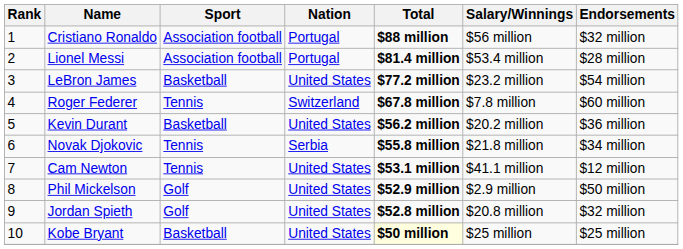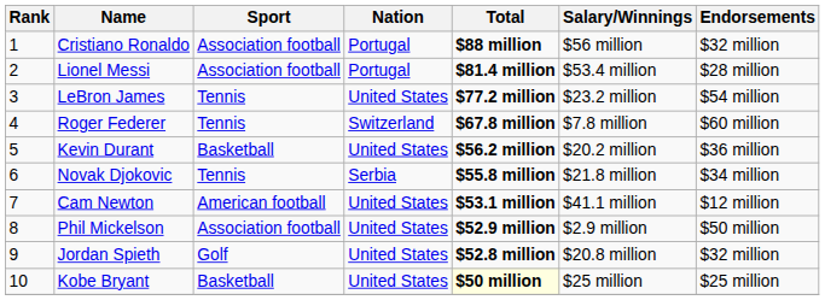 <table class="wikitable sortable" border="1">
 <tr>
 <th scope="col">Rank</th>
 <th scope="col">Name</th>
 <th scope="col">Sport</th>
 <th scope="col">Nation</th>
 <th scope="col">Total</th>
 <th scope="col">Salary/Winnings</th>
 <th scope="col">Endorsements</th>
 </tr>
 <tr>
 <td>1</td>
 <td><a href='#'>Cristiano Ronaldo</a></td>
 <td><a href='#'>Association football</a></td>
 <td> <a href='#'>Portugal</a></td>
 <td><strong>$88 million</strong></td>
 <td>$56 million</td>
 <td>$32 million</td>
 </tr>
 <tr>
 <td>2</td>
 <td><a href='#'>Lionel Messi</a></td>
 <td><a href='#'>Association football</a></td>
 <td> <a href='#'>Portugal</a></td>
 <td><strong>$81.4 million</strong></td>
 <td>$53.4 million</td>
 <td>$28 million</td>
 </tr>
 <tr>
 <td>3</td>
 <td><a href='#'>LeBron James</a></td>
-<td><a href='#'>Basketball</a></td>
+<td><a href='#'>Tennis</a></td>
 <td> <a href='#'>United States</a></td>
 <td><strong>$77.2 million</strong></td>
 <td>$23.2 million</td>
 <td>$54 million</td>
 </tr>
 <tr>
 <td>4</td>
 <td><a href='#'>Roger Federer</a></td>
 <td><a href='#'>Tennis</a></td>
 <td> <a href='#'>Switzerland</a></td>
 <td><strong>$67.8 million</strong></td>
 <td>$7.8 million</td>
 <td>$60 million</td>
 </tr>
 <tr>
 <td>5</td>
 <td><a href='#'>Kevin Durant</a></td>
 <td><a href='#'>Basketball</a></td>
 <td> <a href='#'>United States</a></td>
 <td><strong>$56.2 million</strong></td>
 <td>$20.2 million</td>
 <td>$36 million</td>
 </tr>
 <tr>
 <td>6</td>
 <td><a href='#'>Novak Djokovic</a></td>
 <td><a href='#'>Tennis</a></td>
 <td> <a href='#'>Serbia</a></td>
 <td><strong>$55.8 million</strong></td>
 <td>$21.8 million</td>
 <td>$34 million</td>
 </tr>
 <tr>
 <td>7</td>
 <td><a href='#'>Cam Newton</a></td>
-<td><a href='#'>Tennis</a></td>
+<td><a href='#'>American football</a></td>
 <td> <a href='#'>United States</a></td>
 <td><strong>$53.1 million</strong></td>
 <td>$41.1 million</td>
 <td>$12 million</td>
 </tr>
 <tr>
 <td>8</td>
 <td><a href='#'>Phil Mickelson</a></td>
-<td><a href='#'>Golf</a></td>
+<td><a href='#'>Association football</a></td>
 <td> <a href='#'>United States</a></td>
 <td><strong>$52.9 million</strong></td>
 <td>$2.9 million</td>
 <td>$50 million</td>
 </tr>
 <tr>
 <td>9</td>
 <td><a href='#'>Jordan Spieth</a></td>
 <td><a href='#'>Golf</a></td>
 <td> <a href='#'>United States</a></td>
 <td><strong>$52.8 million</strong></td>
 <td>$20.8 million</td>
 <td>$32 million</td>
 </tr>
 <tr>
 <td>10</td>
 <td><a href='#'>Kobe Bryant</a></td>
 <td><a href='#'>Basketball</a></td>
 <td> <a href='#'>United States</a></td>
 <td style="background: lightyellow;"><strong>$50 million</strong></td>
 <td>$25 million</td>
 <td>$25 million</td>
 </tr>
 <tr>
 </tr>
 </table>
